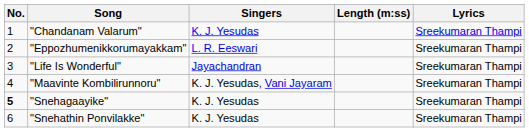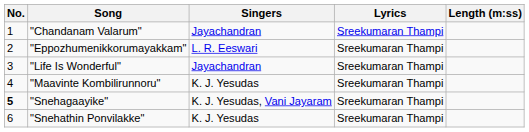 <table class="wikitable" style="font-size:95%;">
 <tr>
 <th>No.</th>
 <th>Song</th>
 <th>Singers</th>
+<th>Lyrics</th>
 <th>Length (m:ss)</th>
-<th>Lyrics</th>
 </tr>
 <tr>
 <td>1</td>
 <td>"Chandanam Valarum"</td>
-<td><a href='#'>K. J. Yesudas</a></td>
+<td><a href='#'>Jayachandran</a></td>
+<td><a href='#'>Sreekumaran Thampi</a></td>
 <td></td>
-<td><a href='#'>Sreekumaran Thampi</a></td>
 </tr>
 <tr>
 <td>2</td>
 <td>"Eppozhumenikkorumayakkam"</td>
 <td><a href='#'>L. R. Eeswari</a></td>
+<td>Sreekumaran Thampi</td>
 <td></td>
-<td>Sreekumaran Thampi</td>
 </tr>
 <tr>
 <td>3</td>
 <td>"Life Is Wonderful"</td>
 <td><a href='#'>Jayachandran</a></td>
+<td>Sreekumaran Thampi</td>
 <td></td>
-<td>Sreekumaran Thampi</td>
 </tr>
 <tr>
 <td>4</td>
 <td>"Maavinte Kombilirunnoru"</td>
-<td>K. J. Yesudas, <a href='#'>Vani Jayaram</a></td>
+<td>K. J. Yesudas</td>
+<td>Sreekumaran Thampi</td>
 <td></td>
-<td>Sreekumaran Thampi</td>
 </tr>
 <tr>
 <td><strong>5</strong></td>
 <td>"Snehagaayike"</td>
-<td>K. J. Yesudas</td>
+<td>K. J. Yesudas, <a href='#'>Vani Jayaram</a></td>
+<td>Sreekumaran Thampi</td>
 <td></td>
-<td>Sreekumaran Thampi</td>
 </tr>
 <tr>
 <td>6</td>
 <td>"Snehathin Ponvilakke"</td>
 <td>K. J. Yesudas</td>
+<td>Sreekumaran Thampi</td>
 <td></td>
-<td>Sreekumaran Thampi</td>
 </tr>
 </table>
